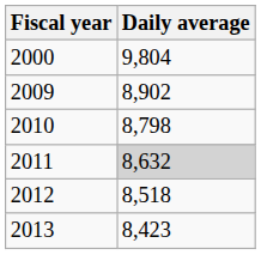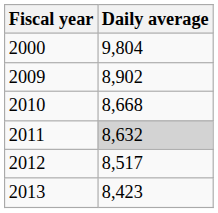 <table class="wikitable">
 <tr>
 <th>Fiscal year</th>
 <th>Daily average</th>
 </tr>
 <tr>
 <td>2000</td>
 <td>9,804</td>
 </tr>
 <tr>
 <td>2009</td>
 <td>8,902</td>
 </tr>
 <tr>
 <td>2010</td>
-<td>8,798</td>
+<td>8,668</td>
 </tr>
 <tr>
 <td>2011</td>
 <td style="background: lightgrey;">8,632</td>
 </tr>
 <tr>
 <td>2012</td>
-<td>8,518</td>
+<td>8,517</td>
 </tr>
 <tr>
 <td>2013</td>
 <td>8,423</td>
 </tr>
 </table>
